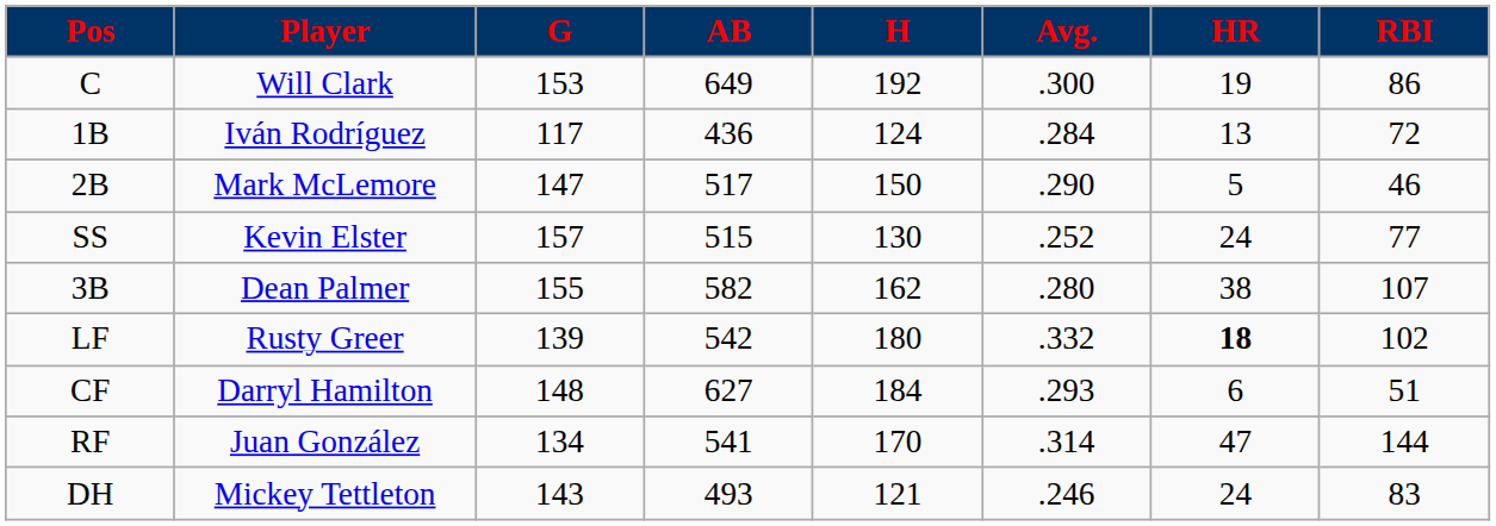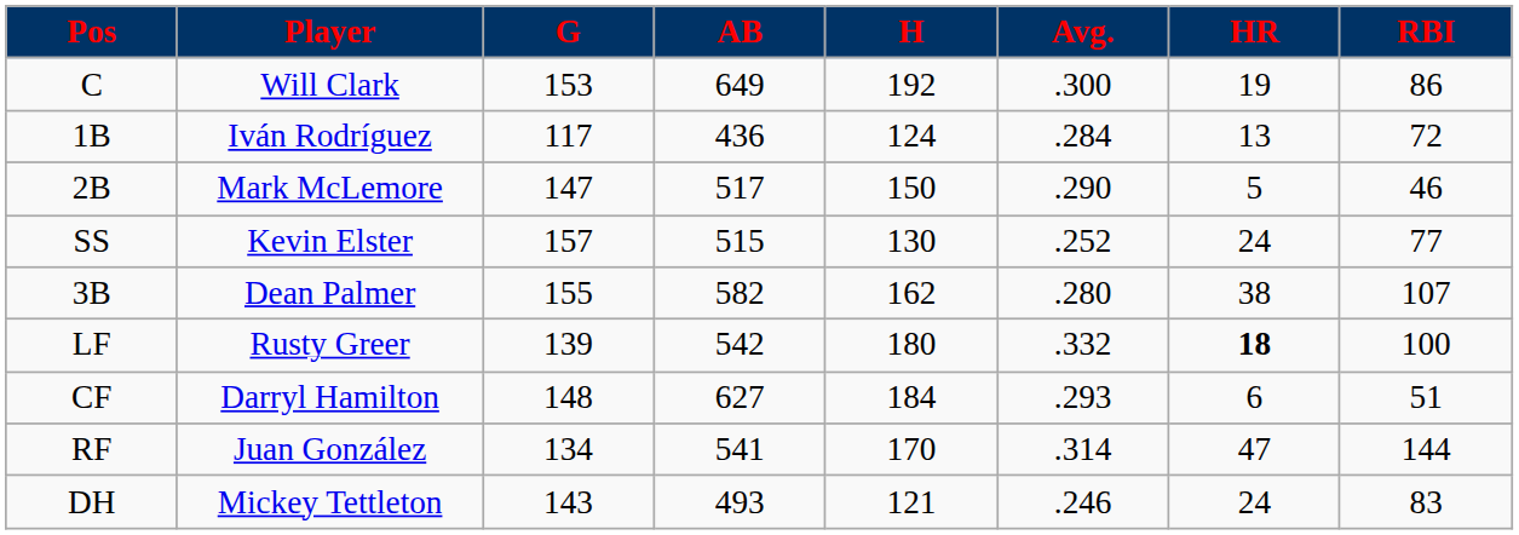 <table class="wikitable sortable">
 <tr>
 <th style="background:#003366;color:red;" width="9%">Pos</th>
 <th style="background:#003366;color:red;" width="16%">Player</th>
 <th style="background:#003366;color:red;" width="9%">G</th>
 <th style="background:#003366;color:red;" width="9%">AB</th>
 <th style="background:#003366;color:red;" width="9%">H</th>
 <th style="background:#003366;color:red;" width="9%">Avg.</th>
 <th style="background:#003366;color:red;" width="9%">HR</th>
 <th style="background:#003366;color:red;" width="9%">RBI</th>
 </tr>
 <tr align=center>
 <td>C</td>
 <td><a href='#'>Will Clark</a></td>
 <td>153</td>
 <td>649</td>
 <td>192</td>
 <td>.300</td>
 <td>19</td>
 <td>86</td>
 </tr>
 <tr align=center>
 <td>1B</td>
 <td><a href='#'>Iván Rodríguez</a></td>
 <td>117</td>
 <td>436</td>
 <td>124</td>
 <td>.284</td>
 <td>13</td>
 <td>72</td>
 </tr>
 <tr align=center>
 <td>2B</td>
 <td><a href='#'>Mark McLemore</a></td>
 <td>147</td>
 <td>517</td>
 <td>150</td>
 <td>.290</td>
 <td>5</td>
 <td>46</td>
 </tr>
 <tr align=center>
 <td>SS</td>
 <td><a href='#'>Kevin Elster</a></td>
 <td>157</td>
 <td>515</td>
 <td>130</td>
 <td>.252</td>
 <td>24</td>
 <td>77</td>
 </tr>
 <tr align=center>
 <td>3B</td>
 <td><a href='#'>Dean Palmer</a></td>
 <td>155</td>
 <td>582</td>
 <td>162</td>
 <td>.280</td>
 <td>38</td>
 <td>107</td>
 </tr>
 <tr align=center>
 <td>LF</td>
 <td><a href='#'>Rusty Greer</a></td>
 <td>139</td>
 <td>542</td>
 <td>180</td>
 <td>.332</td>
 <td><strong>18</strong></td>
-<td>102</td>
+<td>100</td>
 </tr>
 <tr align=center>
 <td>CF</td>
 <td><a href='#'>Darryl Hamilton</a></td>
 <td>148</td>
 <td>627</td>
 <td>184</td>
 <td>.293</td>
 <td>6</td>
 <td>51</td>
 </tr>
 <tr align=center>
 <td>RF</td>
 <td><a href='#'>Juan González</a></td>
 <td>134</td>
 <td>541</td>
 <td>170</td>
 <td>.314</td>
 <td>47</td>
 <td>144</td>
 </tr>
 <tr align=center>
 <td>DH</td>
 <td><a href='#'>Mickey Tettleton</a></td>
 <td>143</td>
 <td>493</td>
 <td>121</td>
 <td>.246</td>
 <td>24</td>
 <td>83</td>
 </tr>
 </table>
